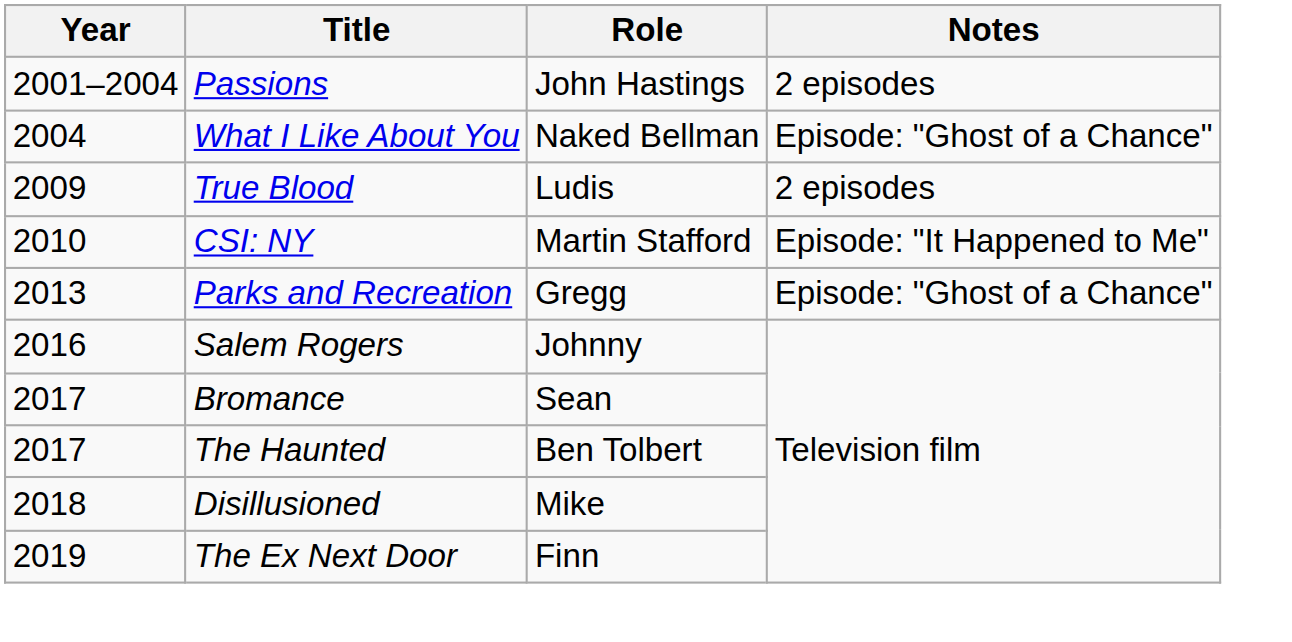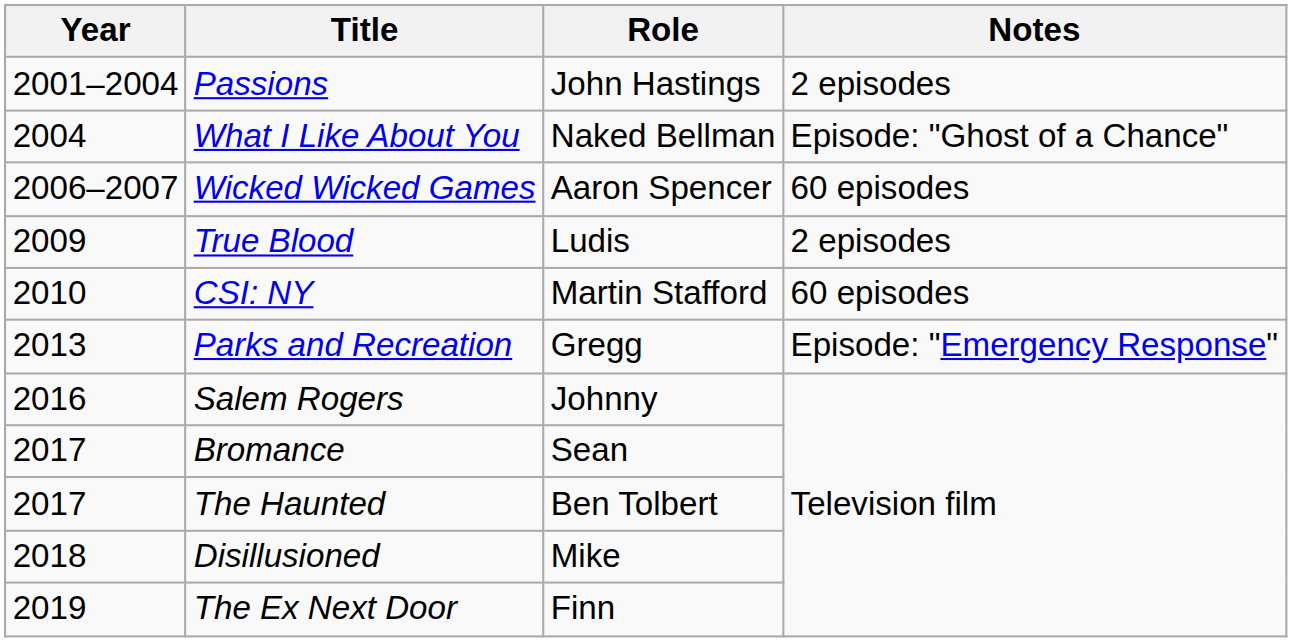 <table class="wikitable sortable">
 <tr>
 <th>Year</th>
 <th>Title</th>
 <th>Role</th>
 <th>Notes</th>
 </tr>
 <tr>
 <td>2001–2004</td>
 <td><em><a href='#'>Passions</a></em></td>
 <td>John Hastings</td>
 <td>2 episodes</td>
 </tr>
 <tr>
 <td>2004</td>
 <td><a href='#'><em>What I Like About You</em></a></td>
 <td>Naked Bellman</td>
 <td>Episode: "Ghost of a Chance"</td>
 </tr>
 <tr>
+<td>2006–2007</td>
+<td><em><a href='#'>Wicked Wicked Games</a></em></td>
+<td>Aaron Spencer</td>
+<td>60 episodes</td>
+</tr>
+<tr>
 <td>2009</td>
 <td><em><a href='#'>True Blood</a></em></td>
 <td>Ludis</td>
 <td>2 episodes</td>
 </tr>
 <tr>
 <td>2010</td>
 <td><em><a href='#'>CSI: NY</a></em></td>
 <td>Martin Stafford</td>
-<td>Episode: "It Happened to Me"</td>
+<td>60 episodes</td>
 </tr>
 <tr>
 <td>2013</td>
 <td><em><a href='#'>Parks and Recreation</a></em></td>
 <td>Gregg</td>
-<td>Episode: "Ghost of a Chance"</td>
+<td>Episode: "<a href='#'>Emergency Response</a>"</td>
 </tr>
 <tr>
 <td>2016</td>
 <td><em>Salem Rogers</em></td>
 <td>Johnny</td>
 <td rowspan="5">Television film</td>
 </tr>
 <tr>
 <td>2017</td>
 <td><em>Bromance</em></td>
 <td>Sean</td>
 </tr>
 <tr>
 <td>2017</td>
 <td><em>The Haunted</em></td>
 <td>Ben Tolbert</td>
 </tr>
 <tr>
 <td>2018</td>
 <td><em>Disillusioned</em></td>
 <td>Mike</td>
 </tr>
 <tr>
 <td>2019</td>
 <td><em>The Ex Next Door</em></td>
 <td>Finn</td>
 </tr>
 </table>
